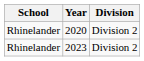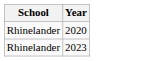 <table class="wikitable">
 <tr>
 <th>School</th>
 <th>Year</th>
-<th>Division</th>
 </tr>
 <tr>
 <td>Rhinelander</td>
 <td>2020</td>
-<td>Division 2</td>
 </tr>
 <tr>
 <td>Rhinelander</td>
 <td>2023</td>
-<td>Division 2</td>
 </tr>
 </table>
